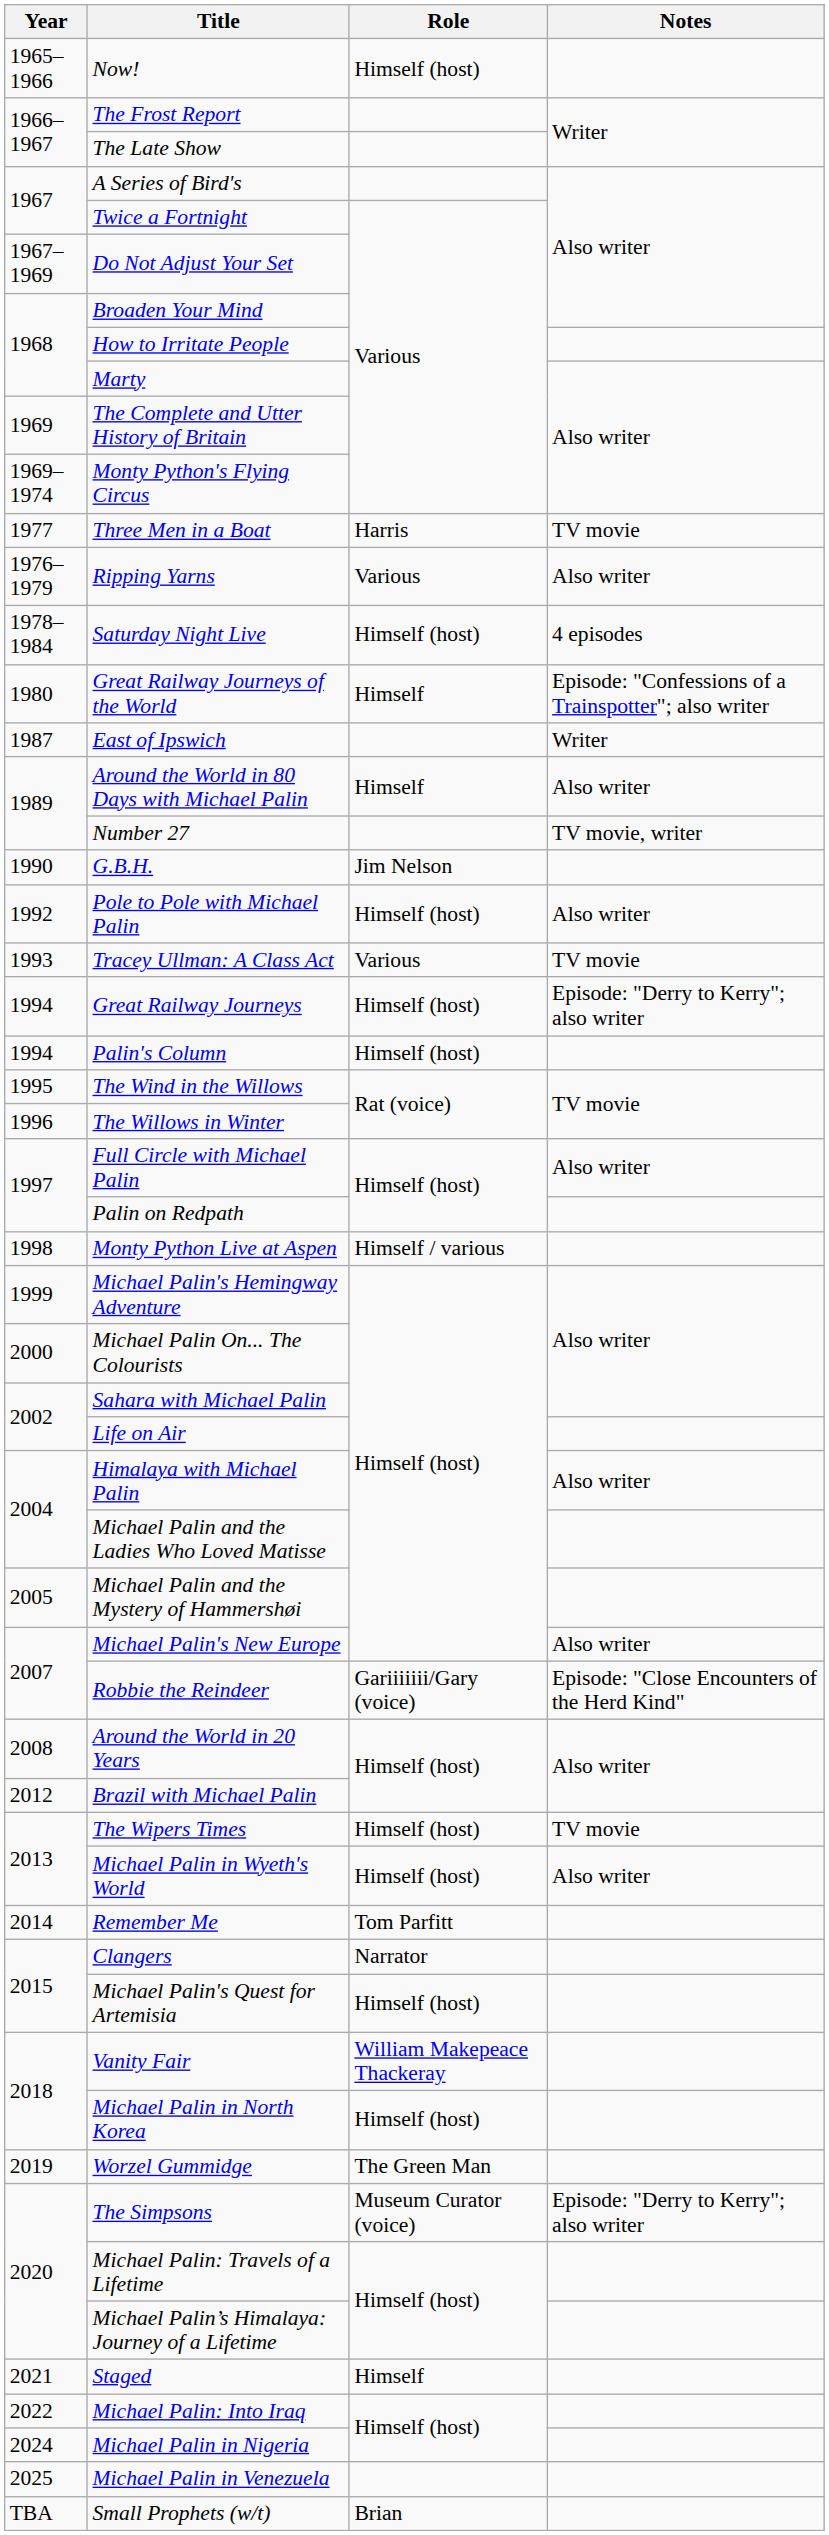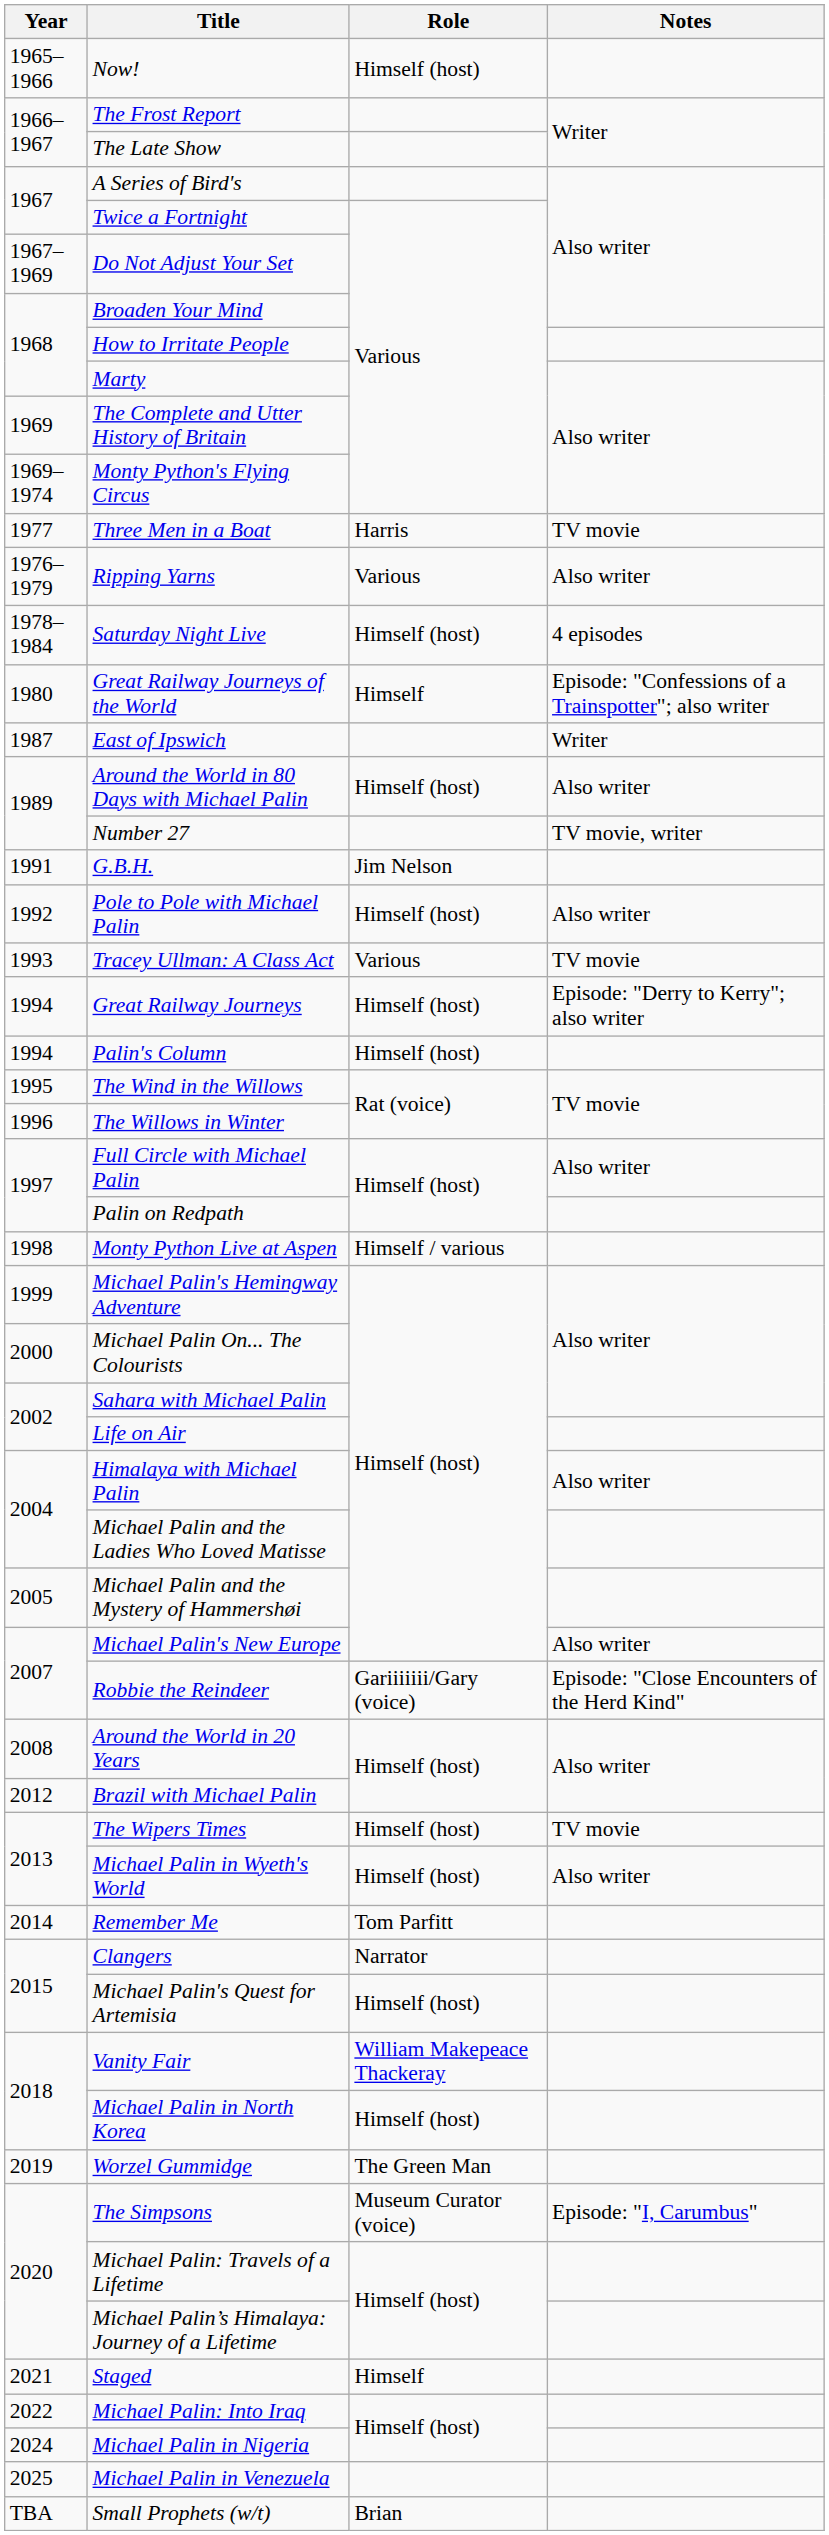 <table class="wikitable sortable">
 <tr>
 <th>Year</th>
 <th>Title</th>
 <th>Role</th>
 <th class="unsortable">Notes</th>
 </tr>
 <tr>
 <td>1965–1966</td>
 <td><em>Now!</em></td>
 <td>Himself (host)</td>
 <td></td>
 </tr>
 <tr>
 <td rowspan="2">1966–1967</td>
 <td data-sort-value="Frost Report, The"><em><a href='#'>The Frost Report</a></em></td>
 <td></td>
 <td rowspan="2">Writer</td>
 </tr>
 <tr>
 <td data-sort-value="Late Show, The"><em>The Late Show</em></td>
 <td></td>
 </tr>
 <tr>
 <td rowspan="2">1967</td>
 <td data-sort-value="Series of Bird's, A"><em>A Series of Bird's</em></td>
 <td></td>
 <td rowspan="4">Also writer</td>
 </tr>
 <tr>
 <td><em><a href='#'>Twice a Fortnight</a></em></td>
 <td rowspan="7">Various</td>
 </tr>
 <tr>
 <td>1967–1969</td>
 <td><em><a href='#'>Do Not Adjust Your Set</a></em></td>
 </tr>
 <tr>
 <td rowspan="3">1968</td>
 <td><em><a href='#'>Broaden Your Mind</a></em></td>
 </tr>
 <tr>
 <td><em><a href='#'>How to Irritate People</a></em></td>
 <td></td>
 </tr>
 <tr>
 <td><em><a href='#'>Marty</a></em></td>
 <td rowspan="3">Also writer</td>
 </tr>
 <tr>
 <td>1969</td>
 <td data-sort-value="Complete and Utter History of Britain, The"><em><a href='#'>The Complete and Utter History of Britain</a></em></td>
 </tr>
 <tr>
 <td>1969–1974</td>
 <td><em><a href='#'>Monty Python's Flying Circus</a></em></td>
 </tr>
 <tr>
 <td>1977</td>
 <td><em><a href='#'>Three Men in a Boat</a></em></td>
 <td>Harris</td>
 <td>TV movie</td>
 </tr>
 <tr>
 <td>1976–1979</td>
 <td><em><a href='#'>Ripping Yarns</a></em></td>
 <td>Various</td>
 <td>Also writer</td>
 </tr>
 <tr>
 <td>1978–1984</td>
 <td><em><a href='#'>Saturday Night Live</a></em></td>
 <td>Himself (host)</td>
 <td>4 episodes</td>
 </tr>
 <tr>
 <td>1980</td>
 <td><em><a href='#'>Great Railway Journeys of the World</a></em></td>
 <td>Himself</td>
 <td>Episode: "Confessions of a <a href='#'>Trainspotter</a>"; also writer</td>
 </tr>
 <tr>
 <td>1987</td>
 <td><em><a href='#'>East of Ipswich</a></em></td>
 <td></td>
 <td>Writer</td>
 </tr>
 <tr>
 <td rowspan="2">1989</td>
 <td><em><a href='#'>Around the World in 80 Days with Michael Palin</a></em></td>
-<td>Himself</td>
+<td>Himself (host)</td>
 <td>Also writer</td>
 </tr>
 <tr>
 <td><em>Number 27</em></td>
 <td></td>
 <td>TV movie, writer</td>
 </tr>
 <tr>
-<td>1990</td>
+<td>1991</td>
 <td><em><a href='#'>G.B.H.</a></em></td>
 <td>Jim Nelson</td>
 <td></td>
 </tr>
 <tr>
 <td>1992</td>
 <td><em><a href='#'>Pole to Pole with Michael Palin</a></em></td>
 <td>Himself (host)</td>
 <td>Also writer</td>
 </tr>
 <tr>
 <td>1993</td>
 <td><em><a href='#'>Tracey Ullman: A Class Act</a></em></td>
 <td>Various</td>
 <td>TV movie</td>
 </tr>
 <tr>
 <td>1994</td>
 <td><em><a href='#'>Great Railway Journeys</a></em></td>
 <td>Himself (host)</td>
 <td>Episode: "Derry to Kerry"; also writer</td>
 </tr>
 <tr>
 <td>1994</td>
 <td><em><a href='#'>Palin's Column</a></em></td>
 <td>Himself (host)</td>
 <td></td>
 </tr>
 <tr>
 <td>1995</td>
 <td data-sort-value="Wind in the Willows, The"><em><a href='#'>The Wind in the Willows</a></em></td>
 <td rowspan="2">Rat (voice)</td>
 <td rowspan="2">TV movie</td>
 </tr>
 <tr>
 <td>1996</td>
 <td data-sort-value="Willows in Winter, The"><em><a href='#'>The Willows in Winter</a></em></td>
 </tr>
 <tr>
 <td rowspan="2">1997</td>
 <td><em><a href='#'>Full Circle with Michael Palin</a></em></td>
 <td rowspan="2">Himself (host)</td>
 <td>Also writer</td>
 </tr>
 <tr>
 <td><em>Palin on Redpath</em></td>
 <td></td>
 </tr>
 <tr>
 <td>1998</td>
 <td><em><a href='#'>Monty Python Live at Aspen</a></em></td>
 <td>Himself / various</td>
 <td></td>
 </tr>
 <tr>
 <td>1999</td>
 <td><em><a href='#'>Michael Palin's Hemingway Adventure</a></em></td>
 <td rowspan="8">Himself (host)</td>
 <td rowspan="3">Also writer</td>
 </tr>
 <tr>
 <td>2000</td>
 <td><em>Michael Palin On... The Colourists</em></td>
 </tr>
 <tr>
 <td rowspan="2">2002</td>
 <td><em><a href='#'>Sahara with Michael Palin</a></em></td>
 </tr>
 <tr>
 <td><em><a href='#'>Life on Air</a></em></td>
 <td></td>
 </tr>
 <tr>
 <td rowspan="2">2004</td>
 <td><em><a href='#'>Himalaya with Michael Palin</a></em></td>
 <td>Also writer</td>
 </tr>
 <tr>
 <td><em>Michael Palin and the Ladies Who Loved Matisse</em></td>
 <td></td>
 </tr>
 <tr>
 <td>2005</td>
 <td><em>Michael Palin and the Mystery of Hammershøi</em></td>
 <td></td>
 </tr>
 <tr>
 <td rowspan="2">2007</td>
 <td><em><a href='#'>Michael Palin's New Europe</a></em></td>
 <td>Also writer</td>
 </tr>
 <tr>
 <td><em><a href='#'>Robbie the Reindeer</a></em></td>
 <td>Gariiiiiii/Gary (voice)</td>
 <td>Episode: "Close Encounters of the Herd Kind"</td>
 </tr>
 <tr>
 <td>2008</td>
 <td><em><a href='#'>Around the World in 20 Years</a></em></td>
 <td rowspan="2">Himself (host)</td>
 <td rowspan="2">Also writer</td>
 </tr>
 <tr>
 <td>2012</td>
 <td><em><a href='#'>Brazil with Michael Palin</a></em></td>
 </tr>
 <tr>
 <td rowspan="2">2013</td>
 <td data-sort-value="Wipers Times, The"><em><a href='#'>The Wipers Times</a></em></td>
 <td>Himself (host)</td>
 <td>TV movie</td>
 </tr>
 <tr>
 <td><em><a href='#'>Michael Palin in Wyeth's World</a></em></td>
 <td>Himself (host)</td>
 <td>Also writer</td>
 </tr>
 <tr>
 <td>2014</td>
 <td><em><a href='#'>Remember Me</a></em></td>
 <td>Tom Parfitt</td>
 <td></td>
 </tr>
 <tr>
 <td rowspan="2">2015</td>
 <td><em><a href='#'>Clangers</a></em></td>
 <td>Narrator</td>
 <td></td>
 </tr>
 <tr>
 <td><em>Michael Palin's Quest for Artemisia</em></td>
 <td>Himself (host)</td>
 <td></td>
 </tr>
 <tr>
 <td rowspan="2">2018</td>
 <td><em><a href='#'>Vanity Fair</a></em></td>
 <td><a href='#'>William Makepeace Thackeray</a></td>
 <td></td>
 </tr>
 <tr>
 <td><em><a href='#'>Michael Palin in North Korea</a></em></td>
 <td>Himself (host)</td>
 <td></td>
 </tr>
 <tr>
 <td>2019</td>
 <td><em><a href='#'>Worzel Gummidge</a></em></td>
 <td>The Green Man</td>
 <td></td>
 </tr>
 <tr>
 <td rowspan="3">2020</td>
 <td data-sort-value="Simpsons, The"><em><a href='#'>The Simpsons</a></em></td>
 <td>Museum Curator (voice)</td>
-<td>Episode: "Derry to Kerry"; also writer</td>
+<td>Episode: "<a href='#'>I, Carumbus</a>"</td>
 </tr>
 <tr>
 <td><em>Michael Palin: Travels of a Lifetime</em></td>
 <td rowspan="2">Himself (host)</td>
 <td></td>
 </tr>
 <tr>
 <td><em>Michael Palin’s Himalaya: Journey of a Lifetime</em></td>
 <td></td>
 </tr>
 <tr>
 <td>2021</td>
 <td><em><a href='#'>Staged</a></em></td>
 <td>Himself</td>
 <td></td>
 </tr>
 <tr>
 <td>2022</td>
 <td><em><a href='#'>Michael Palin: Into Iraq</a></em></td>
 <td rowspan="2">Himself (host)</td>
 <td></td>
 </tr>
 <tr>
 <td>2024</td>
 <td><em><a href='#'>Michael Palin in Nigeria</a></em></td>
 <td></td>
 </tr>
 <tr>
 <td>2025</td>
 <td><em><a href='#'>Michael Palin in Venezuela</a></em></td>
 <td></td>
 </tr>
 <tr>
 <td>TBA</td>
 <td><em>Small Prophets (w/t)</em></td>
 <td>Brian</td>
 <td></td>
 </tr>
 </table>
